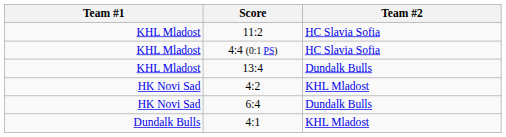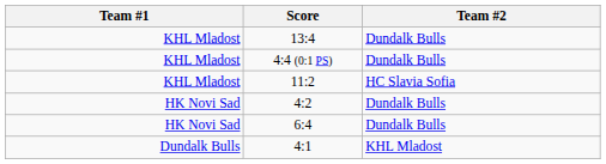 <table class="wikitable" style="text-align: center;">
 <tr>
 <th width=22%>Team #1</th>
 <th width=11%>Score</th>
 <th width=22%>Team #2</th>
 </tr>
 <tr>
 <td style="text-align: right;"><a href='#'>KHL Mladost</a> </td>
+<td>13:4</td>
+<td style="text-align: left;"> <a href='#'>Dundalk Bulls</a></td>
+</tr>
+<tr>
+<td style="text-align: right;"><a href='#'>KHL Mladost</a> </td>
+<td>4:4 <small>(0:1 <a href='#'>PS</a>)</small></td>
+<td style="text-align: left;"> <a href='#'>Dundalk Bulls</a></td>
+</tr>
+<tr>
+<td style="text-align: right;"><a href='#'>KHL Mladost</a> </td>
 <td>11:2</td>
 <td style="text-align: left;"> <a href='#'>HC Slavia Sofia</a></td>
 </tr>
 <tr>
-<td style="text-align: right;"><a href='#'>KHL Mladost</a> </td>
-<td>4:4 <small>(0:1 <a href='#'>PS</a>)</small></td>
-<td style="text-align: left;"> <a href='#'>HC Slavia Sofia</a></td>
-</tr>
-<tr>
-<td style="text-align: right;"><a href='#'>KHL Mladost</a> </td>
-<td>13:4</td>
-<td style="text-align: left;"> <a href='#'>Dundalk Bulls</a></td>
-</tr>
-<tr>
 <td style="text-align: right;"><a href='#'>HK Novi Sad</a> </td>
 <td>4:2</td>
-<td style="text-align: left;"> <a href='#'>KHL Mladost</a></td>
+<td style="text-align: left;"> <a href='#'>Dundalk Bulls</a></td>
 </tr>
 <tr>
 <td style="text-align: right;"><a href='#'>HK Novi Sad</a> </td>
 <td>6:4</td>
 <td style="text-align: left;"> <a href='#'>Dundalk Bulls</a></td>
 </tr>
 <tr>
 <td style="text-align: right;"><a href='#'>Dundalk Bulls</a> </td>
 <td>4:1</td>
 <td style="text-align: left;"> <a href='#'>KHL Mladost</a></td>
 </tr>
 </table>
